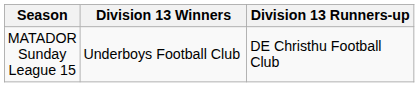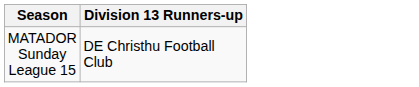 <table class="wikitable" style="text-align:center">
 <tr>
 <th width='25'>Season</th>
-<th width='180'>Division 13 Winners</th>
 <th width='180'>Division 13 Runners-up</th>
 </tr>
 <tr>
 <td>MATADOR Sunday League 15</td>
-<td align='left'>Underboys Football Club</td>
 <td align='left'>DE Christhu Football Club</td>
 </tr>
 </table>
